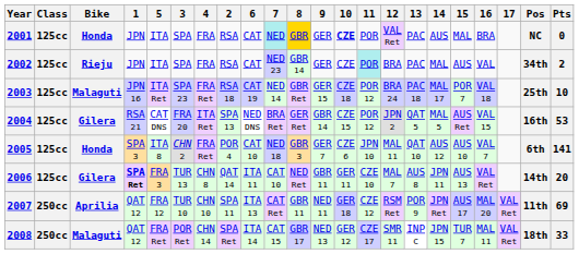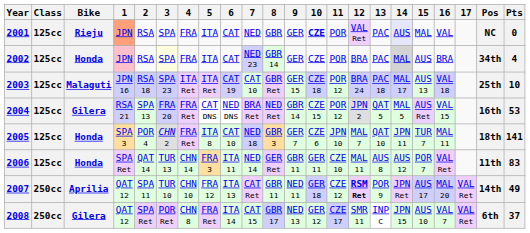 <table class="wikitable" style="text-align:center">
 <tr>
 <th>Year</th>
 <th>Class</th>
 <th>Bike</th>
 <th>1</th>
-<th>5</th>
+<th>2</th>
 <th>3</th>
 <th>4</th>
-<th>2</th>
+<th>5</th>
 <th>6</th>
 <th>7</th>
 <th>8</th>
 <th>9</th>
 <th>10</th>
 <th>11</th>
 <th>12</th>
 <th>13</th>
 <th>14</th>
 <th>15</th>
 <th>16</th>
 <th>17</th>
 <th>Pos</th>
 <th>Pts</th>
 </tr>
 <tr>
 <th align="left"><a href='#'>2001</a></th>
 <th align="left">125cc</th>
-<th align="left"><a href='#'>Honda</a></th>
-<td><a href='#'>JPN</a></td>
-<td><a href='#'>ITA</a></td>
+<th align="left"><a href='#'>Rieju</a></th>
+<td style="background: lightsalmon;"><a href='#'>JPN</a></td>
+<td><a href='#'>RSA</a></td>
 <td><a href='#'>SPA</a></td>
 <td><a href='#'>FRA</a></td>
-<td><a href='#'>RSA</a></td>
+<td><a href='#'>ITA</a></td>
 <td><a href='#'>CAT</a></td>
-<td style="background: paleturquoise;"><a href='#'>NED</a></td>
-<td style="background: gold;"><a href='#'>GBR</a></td>
+<td><a href='#'>NED</a></td>
+<td><a href='#'>GBR</a></td>
 <td><a href='#'>GER</a></td>
 <td><strong><a href='#'>CZE</a></strong></td>
 <td><a href='#'>POR</a></td>
 <td style="background:#EFCFFF;"><a href='#'>VAL</a><br><small>Ret</small></td>
 <td><a href='#'>PAC</a></td>
-<td><a href='#'>AUS</a></td>
+<td style="background: lavender;"><a href='#'>AUS</a></td>
 <td><a href='#'>MAL</a></td>
-<td><a href='#'>BRA</a></td>
+<td><a href='#'>VAL</a></td>
 <td></td>
 <th>NC</th>
 <th>0</th>
 </tr>
 <tr>
 <th align="left"><a href='#'>2002</a></th>
 <th align="left">125cc</th>
-<th align="left"><a href='#'>Rieju</a></th>
-<td><a href='#'>JPN</a></td>
+<th align="left"><a href='#'>Honda</a></th>
+<td style="background: pink;"><a href='#'>JPN</a></td>
+<td><a href='#'>RSA</a></td>
+<td style="background: lightyellow;"><a href='#'>SPA</a></td>
+<td><a href='#'>FRA</a></td>
 <td><a href='#'>ITA</a></td>
-<td><a href='#'>SPA</a></td>
-<td><a href='#'>FRA</a></td>
-<td><a href='#'>RSA</a></td>
 <td><a href='#'>CAT</a></td>
 <td style="background:#CFCFFF;"><a href='#'>NED</a><br><small>23</small></td>
 <td style="background:#DFFFDF;"><a href='#'>GBR</a><br><small>14</small></td>
 <td><a href='#'>GER</a></td>
 <td><a href='#'>CZE</a></td>
-<td style="background: paleturquoise;"><a href='#'>POR</a></td>
+<td><a href='#'>POR</a></td>
 <td><a href='#'>BRA</a></td>
 <td><a href='#'>PAC</a></td>
-<td><a href='#'>MAL</a></td>
+<td style="background: lightgrey;"><a href='#'>MAL</a></td>
 <td><a href='#'>AUS</a></td>
-<td><a href='#'>VAL</a></td>
+<td><a href='#'>BRA</a></td>
 <td></td>
 <th>34th</th>
-<th>2</th>
+<th>4</th>
 </tr>
 <tr>
 <th align="left"><a href='#'>2003</a></th>
 <th align="left">125cc</th>
 <th align="left"><a href='#'>Malaguti</a></th>
 <td style="background:#CFCFFF;"><a href='#'>JPN</a><br><small>16</small></td>
+<td style="background:#CFCFFF;"><a href='#'>RSA</a><br><small>18</small></td>
+<td style="background:#CFCFFF;"><a href='#'>SPA</a><br><small>23</small></td>
 <td style="background:#EFCFFF;"><a href='#'>ITA</a><br><small>Ret</small></td>
-<td style="background:#CFCFFF;"><a href='#'>SPA</a><br><small>23</small></td>
-<td style="background:#EFCFFF;"><a href='#'>FRA</a><br><small>Ret</small></td>
-<td style="background:#CFCFFF;"><a href='#'>RSA</a><br><small>18</small></td>
+<td style="background:#EFCFFF;"><a href='#'>ITA</a><br><small>Ret</small></td>
 <td style="background:#CFCFFF;"><a href='#'>CAT</a><br><small>19</small></td>
-<td style="background:#DFFFDF;"><a href='#'>NED</a><br><small>14</small></td>
+<td style="background:#DFFFDF;"><a href='#'>CAT</a><br><small>10</small></td>
 <td style="background:#EFCFFF;"><a href='#'>GBR</a><br><small>Ret</small></td>
 <td style="background:#DFFFDF;"><a href='#'>GER</a><br><small>15</small></td>
 <td style="background:#CFCFFF;"><a href='#'>CZE</a><br><small>18</small></td>
 <td style="background:#DFFFDF;"><a href='#'>POR</a><br><small>12</small></td>
 <td style="background:#CFCFFF;"><a href='#'>BRA</a><br><small>24</small></td>
 <td style="background:#CFCFFF;"><a href='#'>PAC</a><br><small>18</small></td>
 <td style="background:#CFCFFF;"><a href='#'>MAL</a><br><small>17</small></td>
-<td style="background:#DFFFDF;"><a href='#'>POR</a><br><small>7</small></td>
+<td style="background:#DFFFDF;"><a href='#'>AUS</a><br><small>13</small></td>
 <td style="background:#CFCFFF;"><a href='#'>VAL</a><br><small>18</small></td>
 <td></td>
 <th>25th</th>
 <th>10</th>
 </tr>
 <tr>
 <th align="left"><a href='#'>2004</a></th>
 <th align="left">125cc</th>
 <th align="left"><a href='#'>Gilera</a></th>
 <td style="background:#CFCFFF;"><a href='#'>RSA</a><br><small>21</small></td>
+<td style="background:#DFFFDF;"><a href='#'>SPA</a><br><small>13</small></td>
+<td style="background:#CFCFFF;"><a href='#'>FRA</a><br><small>20</small></td>
+<td style="background:#EFCFFF;"><a href='#'>FRA</a><br><small>Ret</small></td>
 <td style="background:#FFFFFF;"><a href='#'>CAT</a><br><small>DNS</small></td>
-<td style="background:#CFCFFF;"><a href='#'>FRA</a><br><small>20</small></td>
-<td style="background:#EFCFFF;"><a href='#'>ITA</a><br><small>Ret</small></td>
-<td style="background:#DFFFDF;"><a href='#'>SPA</a><br><small>13</small></td>
 <td style="background:#FFFFFF;"><a href='#'>NED</a><br><small>DNS</small></td>
 <td style="background:#EFCFFF;"><a href='#'>BRA</a><br><small>Ret</small></td>
-<td style="background:#EFCFFF;"><a href='#'>GER</a><br><small>Ret</small></td>
+<td style="background:#EFCFFF;"><a href='#'>NED</a><br><small>Ret</small></td>
 <td style="background:#DFFFDF;"><a href='#'>GBR</a><br><small>14</small></td>
 <td style="background:#DFFFDF;"><a href='#'>CZE</a><br><small>15</small></td>
 <td style="background:#DFFFDF;"><a href='#'>POR</a><br><small>12</small></td>
 <td style="background:#DFDFDF;"><a href='#'>JPN</a><br><small>2</small></td>
 <td style="background:#DFFFDF;"><a href='#'>QAT</a><br><small>5</small></td>
 <td style="background:#DFFFDF;"><a href='#'>MAL</a><br><small>5</small></td>
 <td style="background:#EFCFFF;"><a href='#'>AUS</a><br><small>Ret</small></td>
 <td style="background:#DFFFDF;"><a href='#'>VAL</a><br><small>15</small></td>
 <td></td>
 <th>16th</th>
 <th>53</th>
 </tr>
 <tr>
 <th align="left"><a href='#'>2005</a></th>
 <th align="left">125cc</th>
 <th align="left"><a href='#'>Honda</a></th>
 <td style="background:#ffdf9f;"><a href='#'>SPA</a><br><small>3</small></td>
-<td style="background:#DFFFDF;"><a href='#'>ITA</a><br><small>8</small></td>
+<td style="background:#DFFFDF;"><a href='#'>POR</a><br><small>4</small></td>
 <td style="background:#DFDFDF;"><em><a href='#'>CHN</a></em><br><small>2</small></td>
 <td style="background:#EFCFFF;"><a href='#'>FRA</a><br><small>Ret</small></td>
-<td style="background:#DFFFDF;"><a href='#'>POR</a><br><small>4</small></td>
+<td style="background:#DFFFDF;"><a href='#'>ITA</a><br><small>8</small></td>
 <td style="background:#DFFFDF;"><a href='#'>CAT</a><br><small>10</small></td>
 <td style="background:#CFCFFF;"><a href='#'>NED</a><br><small>18</small></td>
 <td style="background:#ffdf9f;"><a href='#'>GBR</a><br><small>3</small></td>
 <td style="background:#DFFFDF;"><a href='#'>GER</a><br><small>7</small></td>
 <td style="background:#DFFFDF;"><a href='#'>CZE</a><br><small>6</small></td>
 <td style="background:#DFFFDF;"><a href='#'>JPN</a><br><small>10</small></td>
+<td style="background:#DFFFDF;"><a href='#'>MAL</a><br><small>7</small></td>
+<td style="background:#DFFFDF;"><a href='#'>QAT</a><br><small>10</small></td>
+<td style="background:#DFFFDF;"><a href='#'>JPN</a><br><small>11</small></td>
+<td style="background:#DFFFDF;"><a href='#'>TUR</a><br><small>7</small></td>
 <td style="background:#DFFFDF;"><a href='#'>MAL</a><br><small>11</small></td>
-<td style="background:#DFFFDF;"><a href='#'>QAT</a><br><small>10</small></td>
-<td style="background:#DFFFDF;"><a href='#'>AUS</a><br><small>12</small></td>
-<td style="background:#DFFFDF;"><a href='#'>AUS</a><br><small>10</small></td>
-<td style="background:#DFFFDF;"><a href='#'>VAL</a><br><small>7</small></td>
 <td></td>
-<th>6th</th>
+<th>18th</th>
 <th>141</th>
 </tr>
 <tr>
 <th align="left"><a href='#'>2006</a></th>
 <th align="left">125cc</th>
-<th align="left"><a href='#'>Gilera</a></th>
-<td style="background:#EFCFFF;"><strong><a href='#'>SPA</a><br><small>Ret</small></strong></td>
+<th align="left"><a href='#'>Honda</a></th>
+<td style="background:#EFCFFF;"><a href='#'>SPA</a><br><small>Ret</small></td>
+<td style="background:#DFFFDF;"><a href='#'>QAT</a><br><small>14</small></td>
+<td style="background:#DFFFDF;"><a href='#'>TUR</a><br><small>13</small></td>
+<td style="background:#DFFFDF;"><a href='#'>CHN</a><br><small>14</small></td>
 <td style="background:#ffdf9f;"><a href='#'>FRA</a><br><small>3</small></td>
-<td style="background:#DFFFDF;"><a href='#'>TUR</a><br><small>13</small></td>
-<td style="background:#DFFFDF;"><a href='#'>CHN</a><br><small>8</small></td>
-<td style="background:#DFFFDF;"><a href='#'>QAT</a><br><small>14</small></td>
 <td style="background:#DFFFDF;"><a href='#'>ITA</a><br><small>11</small></td>
-<td style="background:#DFFFDF;"><a href='#'>CAT</a><br><small>10</small></td>
-<td style="background:#EFCFFF;"><a href='#'>NED</a><br><small>Ret</small></td>
+<td style="background:#DFFFDF;"><a href='#'>NED</a><br><small>14</small></td>
+<td style="background:#EFCFFF;"><a href='#'>GER</a><br><small>Ret</small></td>
 <td style="background:#DFFFDF;"><a href='#'>GBR</a><br><small>11</small></td>
 <td style="background:#DFFFDF;"><a href='#'>GER</a><br><small>11</small></td>
 <td style="background:#DFFFDF;"><a href='#'>CZE</a><br><small>10</small></td>
-<td style="background:#DFFFDF;"><a href='#'>MAL</a><br><small>7</small></td>
+<td style="background:#DFFFDF;"><a href='#'>MAL</a><br><small>11</small></td>
 <td style="background:#DFFFDF;"><a href='#'>AUS</a><br><small>8</small></td>
-<td style="background:#DFFFDF;"><a href='#'>JPN</a><br><small>11</small></td>
-<td style="background:#DFFFDF;"><a href='#'>AUS</a><br><small>13</small></td>
+<td style="background:#DFFFDF;"><a href='#'>AUS</a><br><small>12</small></td>
+<td style="background:#DFFFDF;"><a href='#'>POR</a><br><small>7</small></td>
 <td style="background:#EFCFFF;"><a href='#'>VAL</a><br><small>Ret</small></td>
 <td></td>
-<th>14th</th>
-<th>20</th>
+<th>11th</th>
+<th>83</th>
 </tr>
 <tr>
 <th align="left"><a href='#'>2007</a></th>
 <th align="left">250cc</th>
 <th align="left"><a href='#'>Aprilia</a></th>
 <td style="background:#DFFFDF;"><a href='#'>QAT</a><br><small>12</small></td>
-<td style="background:#DFFFDF;"><a href='#'>FRA</a><br><small>12</small></td>
+<td style="background:#DFFFDF;"><a href='#'>SPA</a><br><small>11</small></td>
 <td style="background:#DFFFDF;"><a href='#'>TUR</a><br><small>10</small></td>
 <td style="background:#DFFFDF;"><a href='#'>CHN</a><br><small>10</small></td>
-<td style="background:#DFFFDF;"><a href='#'>SPA</a><br><small>11</small></td>
+<td style="background:#DFFFDF;"><a href='#'>FRA</a><br><small>12</small></td>
 <td style="background:#DFFFDF;"><a href='#'>ITA</a><br><small>13</small></td>
 <td style="background:#EFCFFF;"><a href='#'>CAT</a><br><small>Ret</small></td>
 <td style="background:#DFFFDF;"><a href='#'>GBR</a><br><small>11</small></td>
 <td style="background:#DFFFDF;"><a href='#'>NED</a><br><small>11</small></td>
 <td style="background:#CFCFFF;"><a href='#'>GER</a><br><small>18</small></td>
 <td style="background:#DFFFDF;"><a href='#'>CZE</a><br><small>12</small></td>
-<td style="background:#EFCFFF;"><a href='#'>RSM</a><br><small>Ret</small></td>
+<td style="background:#EFCFFF;"><strong><a href='#'>RSM</a><br><small>Ret</small></strong></td>
 <td style="background:#DFFFDF;"><a href='#'>POR</a><br><small>9</small></td>
 <td style="background:#EFCFFF;"><a href='#'>JPN</a><br><small>Ret</small></td>
 <td style="background:#CFCFFF;"><a href='#'>AUS</a><br><small>17</small></td>
 <td style="background:#CFCFFF;"><a href='#'>MAL</a><br><small>20</small></td>
 <td style="background:#EFCFFF;"><a href='#'>VAL</a><br><small>Ret</small></td>
-<th>11th</th>
-<th>69</th>
+<th>14th</th>
+<th>49</th>
 </tr>
 <tr>
 <th align="left"><a href='#'>2008</a></th>
 <th align="left">250cc</th>
-<th align="left"><a href='#'>Malaguti</a></th>
+<th align="left"><a href='#'>Gilera</a></th>
 <td style="background:#DFFFDF;"><a href='#'>QAT</a><br><small>12</small></td>
+<td style="background:#EFCFFF;"><a href='#'>SPA</a><br><small>Ret</small></td>
+<td style="background:#EFCFFF;"><a href='#'>POR</a><br><small>Ret</small></td>
+<td style="background:#DFFFDF;"><a href='#'>CHN</a><br><small>8</small></td>
 <td style="background:#EFCFFF;"><a href='#'>FRA</a><br><small>Ret</small></td>
-<td style="background:#EFCFFF;"><a href='#'>POR</a><br><small>Ret</small></td>
-<td style="background:#DFFFDF;"><a href='#'>CHN</a><br><small>14</small></td>
-<td style="background:#EFCFFF;"><a href='#'>SPA</a><br><small>Ret</small></td>
 <td style="background:#DFFFDF;"><a href='#'>ITA</a><br><small>14</small></td>
 <td style="background:#DFFFDF;"><a href='#'>CAT</a><br><small>15</small></td>
 <td style="background:#CFCFFF;"><a href='#'>GBR</a><br><small>17</small></td>
 <td style="background:#DFFFDF;"><a href='#'>NED</a><br><small>13</small></td>
 <td style="background:#DFFFDF;"><a href='#'>GER</a><br><small>12</small></td>
 <td style="background:#CFCFFF;"><a href='#'>CZE</a><br><small>17</small></td>
 <td style="background:#DFFFDF;"><a href='#'>SMR</a><br><small>11</small></td>
 <td style="background:#FFFFFF;"><a href='#'>INP</a><br><small>C</small></td>
 <td style="background:#DFFFDF;"><a href='#'>JPN</a><br><small>15</small></td>
-<td style="background:#DFFFDF;"><a href='#'>TUR</a><br><small>7</small></td>
-<td style="background:#DFFFDF;"><a href='#'>MAL</a><br><small>11</small></td>
+<td style="background:#DFFFDF;"><a href='#'>AUS</a><br><small>10</small></td>
+<td style="background:#DFFFDF;"><a href='#'>VAL</a><br><small>7</small></td>
 <td style="background:#EFCFFF;"><a href='#'>VAL</a><br><small>Ret</small></td>
-<th>18th</th>
-<th>33</th>
+<th>6th</th>
+<th>37</th>
 </tr>
 </table>
